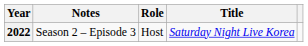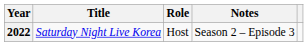 <table class="wikitable plainrowheaders sortable">
 <tr>
 <th scope="col">Year</th>
+<th scope="col">Title</th>
+<th scope="col">Role</th>
 <th scope="col">Notes</th>
-<th scope="col">Role</th>
-<th scope="col">Title</th>
 <th scope="col" class="unsortable"></th>
 </tr>
 <tr>
 <th scope="row">2022</th>
+<td><em><a href='#'>Saturday Night Live Korea</a></em></td>
+<td>Host</td>
 <td>Season 2 – Episode 3</td>
-<td>Host</td>
-<td><em><a href='#'>Saturday Night Live Korea</a></em></td>
 <td style="text-align:center"></td>
 </tr>
 </table>
